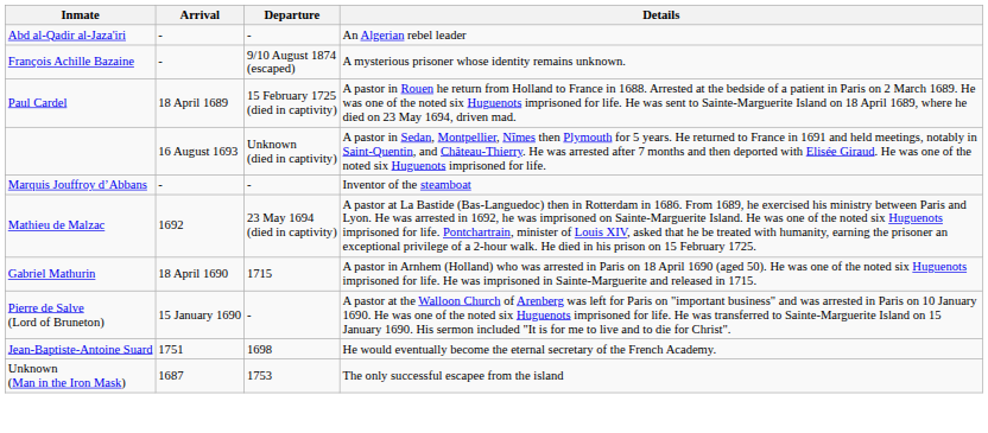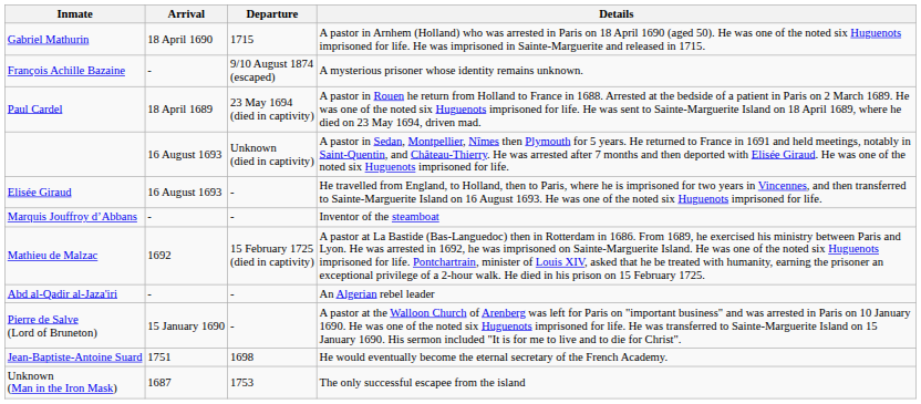 <table class="wikitable sortable static-row-numbers">
 <tr>
 <th>Inmate</th>
 <th>Arrival</th>
 <th>Departure</th>
 <th>Details</th>
 </tr>
 <tr>
-<td style="white-space: nowrap"><a href='#'>Abd al-Qadir al-Jaza'iri</a></td>
-<td style="white-space: nowrap">-</td>
-<td style="white-space: nowrap">-</td>
-<td>An <a href='#'>Algerian</a> rebel leader</td>
+<td style="white-space: nowrap"><a href='#'>Gabriel Mathurin</a></td>
+<td style="white-space: nowrap">18 April 1690</td>
+<td style="white-space: nowrap">1715</td>
+<td>A pastor in Arnhem (Holland) who was arrested in Paris on 18 April 1690 (aged 50). He was one of the noted six <a href='#'>Huguenots</a> imprisoned for life. He was imprisoned in Sainte-Marguerite and released in 1715.</td>
 </tr>
 <tr>
 <td style="white-space: nowrap"><a href='#'>François Achille Bazaine</a></td>
 <td style="white-space: nowrap">-</td>
 <td style="white-space: nowrap">9/10 August 1874<br>(escaped)</td>
 <td>A mysterious prisoner whose identity remains unknown.</td>
 </tr>
 <tr>
 <td style="white-space: nowrap"><a href='#'>Paul Cardel</a></td>
 <td style="white-space: nowrap">18 April 1689</td>
-<td style="white-space: nowrap">15 February 1725<br>(died in captivity)</td>
+<td style="white-space: nowrap">23 May 1694<br>(died in captivity)</td>
 <td>A pastor in <a href='#'>Rouen</a> he return from Holland to France in 1688. Arrested at the bedside of a patient in Paris on 2 March 1689. He was one of the noted six <a href='#'>Huguenots</a> imprisoned for life. He was sent to Sainte-Marguerite Island on 18 April 1689, where he died on 23 May 1694, driven mad.</td>
 </tr>
 <tr>
 <td></td>
 <td style="white-space: nowrap">16 August 1693</td>
 <td style="white-space: nowrap">Unknown<br>(died in captivity)</td>
 <td>A pastor in <a href='#'>Sedan</a>, <a href='#'>Montpellier</a>, <a href='#'>Nîmes</a> then <a href='#'>Plymouth</a> for 5 years. He returned to France in 1691 and held meetings, notably in <a href='#'>Saint-Quentin</a>,  and <a href='#'>Château-Thierry</a>. He was arrested after 7 months and then deported with <a href='#'>Elisée Giraud</a>. He was one of the noted six <a href='#'>Huguenots</a> imprisoned for life.</td>
+</tr>
+<tr>
+<td style="white-space: nowrap"><a href='#'>Elisée Giraud</a></td>
+<td style="white-space: nowrap">16 August 1693</td>
+<td style="white-space: nowrap">-</td>
+<td>He travelled from England, to Holland, then to Paris, where he is imprisoned for two years in <a href='#'>Vincennes</a>, and then transferred to Sainte-Marguerite Island on 16 August 1693. He was one of the noted six <a href='#'>Huguenots</a> imprisoned for life.</td>
 </tr>
 <tr>
 <td style="white-space: nowrap"><a href='#'>Marquis Jouffroy d’Abbans</a></td>
 <td style="white-space: nowrap">-</td>
 <td style="white-space: nowrap">-</td>
 <td>Inventor of the <a href='#'>steamboat</a></td>
 </tr>
 <tr>
 <td style="white-space: nowrap"><a href='#'>Mathieu de Malzac</a></td>
 <td style="white-space: nowrap">1692</td>
-<td style="white-space: nowrap">23 May 1694<br>(died in captivity)</td>
+<td style="white-space: nowrap">15 February 1725<br>(died in captivity)</td>
 <td>A pastor at La Bastide (Bas-Languedoc) then in Rotterdam in 1686. From 1689, he exercised his ministry between Paris and Lyon. He was arrested in 1692, he was imprisoned on Sainte-Marguerite Island. He was one of the noted six <a href='#'>Huguenots</a> imprisoned for life. <a href='#'>Pontchartrain</a>, minister of <a href='#'>Louis XIV</a>, asked that he be treated with humanity, earning the prisoner an exceptional privilege of a 2-hour walk. He died in his prison on 15 February 1725.</td>
 </tr>
 <tr>
-<td style="white-space: nowrap"><a href='#'>Gabriel Mathurin</a></td>
-<td style="white-space: nowrap">18 April 1690</td>
-<td style="white-space: nowrap">1715</td>
-<td>A pastor in Arnhem (Holland) who was arrested in Paris on 18 April 1690 (aged 50). He was one of the noted six <a href='#'>Huguenots</a> imprisoned for life. He was imprisoned in Sainte-Marguerite and released in 1715.</td>
+<td style="white-space: nowrap"><a href='#'>Abd al-Qadir al-Jaza'iri</a></td>
+<td style="white-space: nowrap">-</td>
+<td style="white-space: nowrap">-</td>
+<td>An <a href='#'>Algerian</a> rebel leader</td>
 </tr>
 <tr>
 <td style="white-space: nowrap"><a href='#'>Pierre de Salve</a><br>(Lord of Bruneton)</td>
 <td style="white-space: nowrap">15 January 1690</td>
 <td style="white-space: nowrap">-</td>
 <td>A pastor at the <a href='#'>Walloon Church</a> of <a href='#'>Arenberg</a> was left for Paris on "important business" and was arrested in Paris on 10 January 1690. He was one of the noted six <a href='#'>Huguenots</a> imprisoned for life. He was transferred to Sainte-Marguerite Island on 15 January 1690. His sermon included "It is for me to live and to die for Christ".</td>
 </tr>
 <tr>
 <td style="white-space: nowrap"><a href='#'>Jean-Baptiste-Antoine Suard</a></td>
 <td style="white-space: nowrap">1751</td>
 <td style="white-space: nowrap">1698</td>
 <td>He would eventually become the eternal secretary of the French Academy.</td>
 </tr>
 <tr>
 <td style="white-space: nowrap">Unknown<br>(<a href='#'>Man in the Iron Mask</a>)</td>
 <td style="white-space: nowrap">1687</td>
 <td style="white-space: nowrap">1753</td>
 <td>The only successful escapee from the island</td>
 </tr>
 </table>
